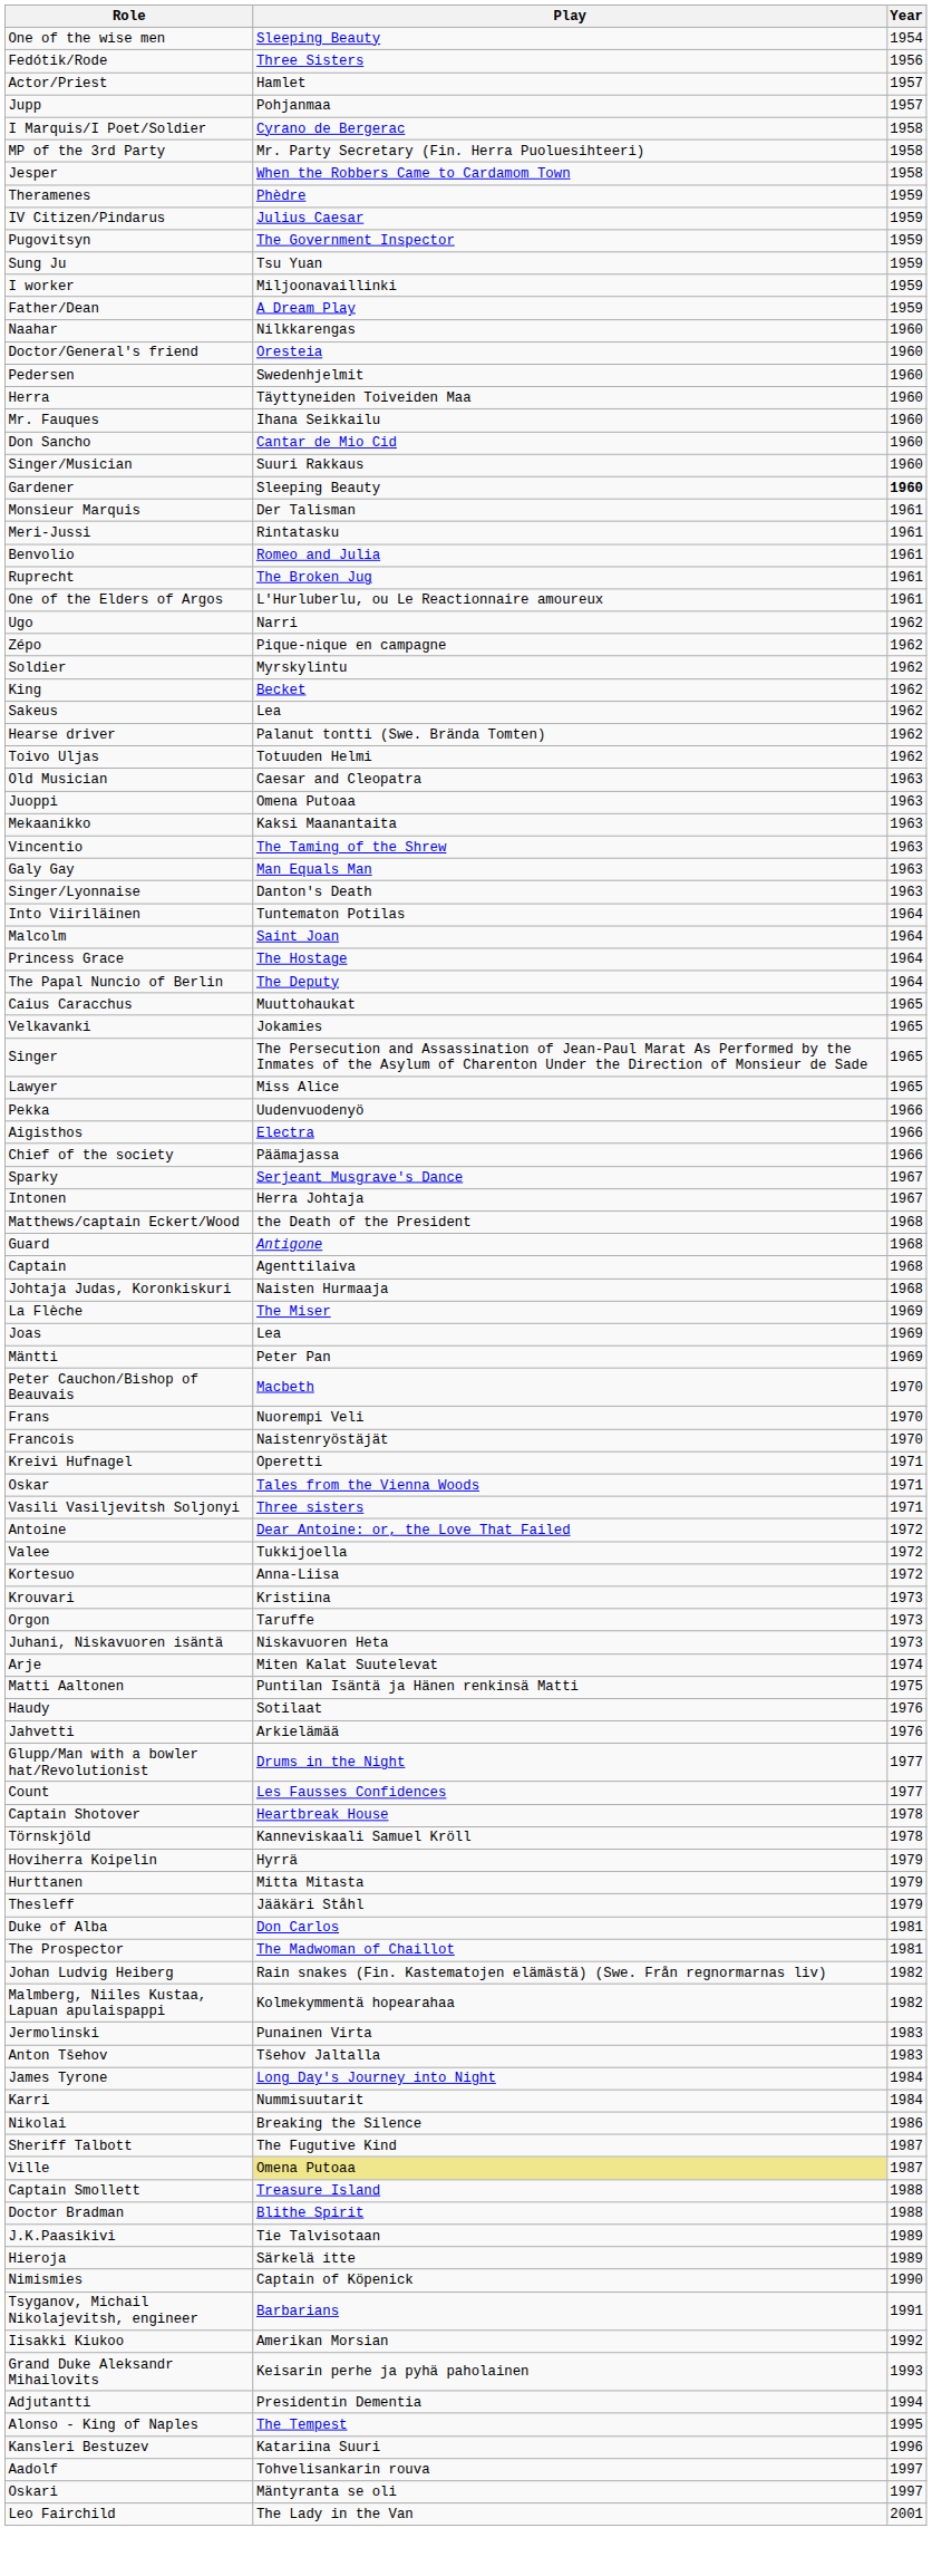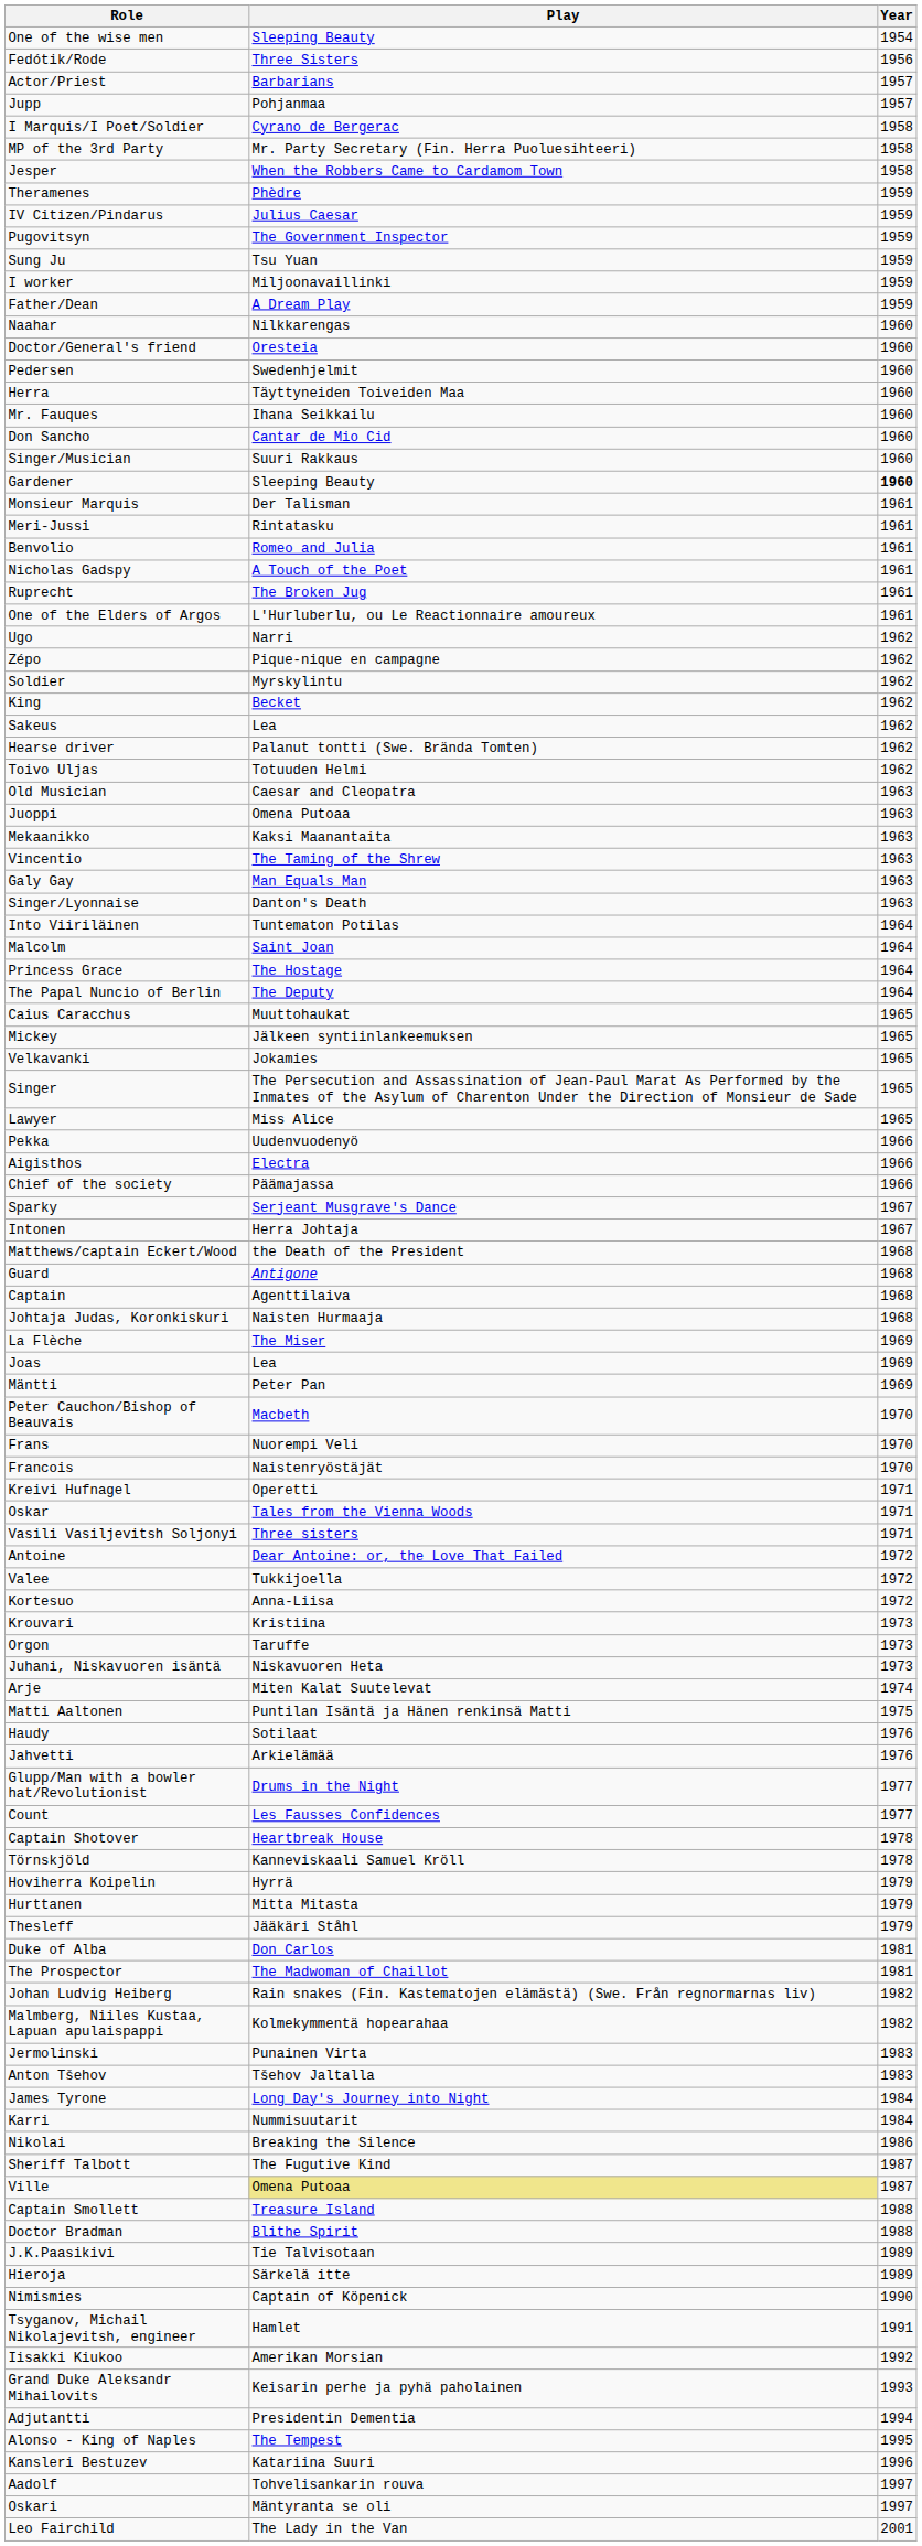 <table class="wikitable">
 <tr>
 <th>Role</th>
 <th>Play</th>
 <th>Year</th>
 </tr>
 <tr>
 <td>One of the wise men</td>
 <td><a href='#'>Sleeping Beauty</a></td>
 <td>1954</td>
 </tr>
 <tr>
 <td>Fedótik/Rode</td>
 <td><a href='#'>Three Sisters</a></td>
 <td>1956</td>
 </tr>
 <tr>
 <td>Actor/Priest</td>
-<td>Hamlet</td>
+<td><a href='#'>Barbarians</a></td>
 <td>1957</td>
 </tr>
 <tr>
 <td>Jupp</td>
 <td>Pohjanmaa</td>
 <td>1957</td>
 </tr>
 <tr>
 <td>I Marquis/I Poet/Soldier</td>
 <td><a href='#'>Cyrano de Bergerac</a></td>
 <td>1958</td>
 </tr>
 <tr>
 <td>MP of the 3rd Party</td>
 <td>Mr. Party Secretary (Fin. Herra Puoluesihteeri)</td>
 <td>1958</td>
 </tr>
 <tr>
 <td>Jesper</td>
 <td><a href='#'>When the Robbers Came to Cardamom Town</a></td>
 <td>1958</td>
 </tr>
 <tr>
 <td>Theramenes</td>
 <td><a href='#'>Phèdre</a></td>
 <td>1959</td>
 </tr>
 <tr>
 <td>IV Citizen/Pindarus</td>
 <td><a href='#'>Julius Caesar</a></td>
 <td>1959</td>
 </tr>
 <tr>
 <td>Pugovitsyn</td>
 <td><a href='#'>The Government Inspector</a></td>
 <td>1959</td>
 </tr>
 <tr>
 <td>Sung Ju</td>
 <td>Tsu Yuan</td>
 <td>1959</td>
 </tr>
 <tr>
 <td>I worker</td>
 <td>Miljoonavaillinki</td>
 <td>1959</td>
 </tr>
 <tr>
 <td>Father/Dean</td>
 <td><a href='#'>A Dream Play</a></td>
 <td>1959</td>
 </tr>
 <tr>
 <td>Naahar</td>
 <td>Nilkkarengas</td>
 <td>1960</td>
 </tr>
 <tr>
 <td>Doctor/General's friend</td>
 <td><a href='#'>Oresteia</a></td>
 <td>1960</td>
 </tr>
 <tr>
 <td>Pedersen</td>
 <td>Swedenhjelmit</td>
 <td>1960</td>
 </tr>
 <tr>
 <td>Herra</td>
 <td>Täyttyneiden Toiveiden Maa</td>
 <td>1960</td>
 </tr>
 <tr>
 <td>Mr. Fauques</td>
 <td>Ihana Seikkailu</td>
 <td>1960</td>
 </tr>
 <tr>
 <td>Don Sancho</td>
 <td><a href='#'>Cantar de Mio Cid</a></td>
 <td>1960</td>
 </tr>
 <tr>
 <td>Singer/Musician</td>
 <td>Suuri Rakkaus</td>
 <td>1960</td>
 </tr>
 <tr>
 <td>Gardener</td>
 <td>Sleeping Beauty</td>
 <td><strong>1960</strong></td>
 </tr>
 <tr>
 <td>Monsieur Marquis</td>
 <td>Der Talisman</td>
 <td>1961</td>
 </tr>
 <tr>
 <td>Meri-Jussi</td>
 <td>Rintatasku</td>
 <td>1961</td>
 </tr>
 <tr>
 <td>Benvolio</td>
 <td><a href='#'>Romeo and Julia</a></td>
 <td>1961</td>
 </tr>
 <tr>
+<td>Nicholas Gadspy</td>
+<td><a href='#'>A Touch of the Poet</a></td>
+<td>1961</td>
+</tr>
+<tr>
 <td>Ruprecht</td>
 <td><a href='#'>The Broken Jug</a></td>
 <td>1961</td>
 </tr>
 <tr>
 <td>One of the Elders of Argos</td>
 <td>L'Hurluberlu, ou Le Reactionnaire amoureux</td>
 <td>1961</td>
 </tr>
 <tr>
 <td>Ugo</td>
 <td>Narri</td>
 <td>1962</td>
 </tr>
 <tr>
 <td>Zépo</td>
 <td>Pique-nique en campagne</td>
 <td>1962</td>
 </tr>
 <tr>
 <td>Soldier</td>
 <td>Myrskylintu</td>
 <td>1962</td>
 </tr>
 <tr>
 <td>King</td>
 <td><a href='#'>Becket</a></td>
 <td>1962</td>
 </tr>
 <tr>
 <td>Sakeus</td>
 <td>Lea</td>
 <td>1962</td>
 </tr>
 <tr>
 <td>Hearse driver</td>
 <td>Palanut tontti (Swe. Brända Tomten)</td>
 <td>1962</td>
 </tr>
 <tr>
 <td>Toivo Uljas</td>
 <td>Totuuden Helmi</td>
 <td>1962</td>
 </tr>
 <tr>
 <td>Old Musician</td>
 <td>Caesar and Cleopatra</td>
 <td>1963</td>
 </tr>
 <tr>
 <td>Juoppi</td>
 <td>Omena Putoaa</td>
 <td>1963</td>
 </tr>
 <tr>
 <td>Mekaanikko</td>
 <td>Kaksi Maanantaita</td>
 <td>1963</td>
 </tr>
 <tr>
 <td>Vincentio</td>
 <td><a href='#'>The Taming of the Shrew</a></td>
 <td>1963</td>
 </tr>
 <tr>
 <td>Galy Gay</td>
 <td><a href='#'>Man Equals Man</a></td>
 <td>1963</td>
 </tr>
 <tr>
 <td>Singer/Lyonnaise</td>
 <td>Danton's Death</td>
 <td>1963</td>
 </tr>
 <tr>
 <td>Into Viiriläinen</td>
 <td>Tuntematon Potilas</td>
 <td>1964</td>
 </tr>
 <tr>
 <td>Malcolm</td>
 <td><a href='#'>Saint Joan</a></td>
 <td>1964</td>
 </tr>
 <tr>
 <td>Princess Grace</td>
 <td><a href='#'>The Hostage</a></td>
 <td>1964</td>
 </tr>
 <tr>
 <td>The Papal Nuncio of Berlin</td>
 <td><a href='#'>The Deputy</a></td>
 <td>1964</td>
 </tr>
 <tr>
 <td>Caius Caracchus</td>
 <td>Muuttohaukat</td>
+<td>1965</td>
+</tr>
+<tr>
+<td>Mickey</td>
+<td>Jälkeen syntiinlankeemuksen</td>
 <td>1965</td>
 </tr>
 <tr>
 <td>Velkavanki</td>
 <td>Jokamies</td>
 <td>1965</td>
 </tr>
 <tr>
 <td>Singer</td>
 <td>The Persecution and Assassination of Jean-Paul Marat As Performed by the Inmates of the Asylum of Charenton Under the Direction of Monsieur de Sade</td>
 <td>1965</td>
 </tr>
 <tr>
 <td>Lawyer</td>
 <td>Miss Alice</td>
 <td>1965</td>
 </tr>
 <tr>
 <td>Pekka</td>
 <td>Uudenvuodenyö</td>
 <td>1966</td>
 </tr>
 <tr>
 <td>Aigisthos</td>
 <td><a href='#'>Electra</a></td>
 <td>1966</td>
 </tr>
 <tr>
 <td>Chief of the society</td>
 <td>Päämajassa</td>
 <td>1966</td>
 </tr>
 <tr>
 <td>Sparky</td>
 <td><a href='#'>Serjeant Musgrave's Dance</a></td>
 <td>1967</td>
 </tr>
 <tr>
 <td>Intonen</td>
 <td>Herra Johtaja</td>
 <td>1967</td>
 </tr>
 <tr>
 <td>Matthews/captain Eckert/Wood</td>
 <td>the Death of the President</td>
 <td>1968</td>
 </tr>
 <tr>
 <td>Guard</td>
 <td><em><a href='#'>Antigone</a></em></td>
 <td>1968</td>
 </tr>
 <tr>
 <td>Captain</td>
 <td>Agenttilaiva</td>
 <td>1968</td>
 </tr>
 <tr>
 <td>Johtaja Judas, Koronkiskuri</td>
 <td>Naisten Hurmaaja</td>
 <td>1968</td>
 </tr>
 <tr>
 <td>La Flèche</td>
 <td><a href='#'>The Miser</a></td>
 <td>1969</td>
 </tr>
 <tr>
 <td>Joas</td>
 <td>Lea</td>
 <td>1969</td>
 </tr>
 <tr>
 <td>Mäntti</td>
 <td>Peter Pan</td>
 <td>1969</td>
 </tr>
 <tr>
 <td>Peter Cauchon/Bishop of Beauvais</td>
 <td><a href='#'>Macbeth</a></td>
 <td>1970</td>
 </tr>
 <tr>
 <td>Frans</td>
 <td>Nuorempi Veli</td>
 <td>1970</td>
 </tr>
 <tr>
 <td>Francois</td>
 <td>Naistenryöstäjät</td>
 <td>1970</td>
 </tr>
 <tr>
 <td>Kreivi Hufnagel</td>
 <td>Operetti</td>
 <td>1971</td>
 </tr>
 <tr>
 <td>Oskar</td>
 <td><a href='#'>Tales from the Vienna Woods</a></td>
 <td>1971</td>
 </tr>
 <tr>
 <td>Vasili Vasiljevitsh Soljonyi</td>
 <td><a href='#'>Three sisters</a></td>
 <td>1971</td>
 </tr>
 <tr>
 <td>Antoine</td>
 <td><a href='#'>Dear Antoine: or, the Love That Failed</a></td>
 <td>1972</td>
 </tr>
 <tr>
 <td>Valee</td>
 <td>Tukkijoella</td>
 <td>1972</td>
 </tr>
 <tr>
 <td>Kortesuo</td>
 <td>Anna-Liisa</td>
 <td>1972</td>
 </tr>
 <tr>
 <td>Krouvari</td>
 <td>Kristiina</td>
 <td>1973</td>
 </tr>
 <tr>
 <td>Orgon</td>
 <td>Taruffe</td>
 <td>1973</td>
 </tr>
 <tr>
 <td>Juhani, Niskavuoren isäntä</td>
 <td>Niskavuoren Heta</td>
 <td>1973</td>
 </tr>
 <tr>
 <td>Arje</td>
 <td>Miten Kalat Suutelevat</td>
 <td>1974</td>
 </tr>
 <tr>
 <td>Matti Aaltonen</td>
 <td>Puntilan Isäntä ja Hänen renkinsä Matti</td>
 <td>1975</td>
 </tr>
 <tr>
 <td>Haudy</td>
 <td>Sotilaat</td>
 <td>1976</td>
 </tr>
 <tr>
 <td>Jahvetti</td>
 <td>Arkielämää</td>
 <td>1976</td>
 </tr>
 <tr>
 <td>Glupp/Man with a bowler hat/Revolutionist</td>
 <td><a href='#'>Drums in the Night</a></td>
 <td>1977</td>
 </tr>
 <tr>
 <td>Count</td>
 <td><a href='#'>Les Fausses Confidences</a></td>
 <td>1977</td>
 </tr>
 <tr>
 <td>Captain Shotover</td>
 <td><a href='#'>Heartbreak House</a></td>
 <td>1978</td>
 </tr>
 <tr>
 <td>Törnskjöld</td>
 <td>Kanneviskaali Samuel Kröll</td>
 <td>1978</td>
 </tr>
 <tr>
 <td>Hoviherra Koipelin</td>
 <td>Hyrrä</td>
 <td>1979</td>
 </tr>
 <tr>
 <td>Hurttanen</td>
 <td>Mitta Mitasta</td>
 <td>1979</td>
 </tr>
 <tr>
 <td>Thesleff</td>
 <td>Jääkäri Ståhl</td>
 <td>1979</td>
 </tr>
 <tr>
 <td>Duke of Alba</td>
 <td><a href='#'>Don Carlos</a></td>
 <td>1981</td>
 </tr>
 <tr>
 <td>The Prospector</td>
 <td><a href='#'>The Madwoman of Chaillot</a></td>
 <td>1981</td>
 </tr>
 <tr>
 <td>Johan Ludvig Heiberg</td>
 <td>Rain snakes (Fin. Kastematojen elämästä) (Swe. Från regnormarnas liv)</td>
 <td>1982</td>
 </tr>
 <tr>
 <td>Malmberg, Niiles Kustaa, Lapuan apulaispappi</td>
 <td>Kolmekymmentä hopearahaa</td>
 <td>1982</td>
 </tr>
 <tr>
 <td>Jermolinski</td>
 <td>Punainen Virta</td>
 <td>1983</td>
 </tr>
 <tr>
 <td>Anton Tšehov</td>
 <td>Tšehov Jaltalla</td>
 <td>1983</td>
 </tr>
 <tr>
 <td>James Tyrone</td>
 <td><a href='#'>Long Day's Journey into Night</a></td>
 <td>1984</td>
 </tr>
 <tr>
 <td>Karri</td>
 <td>Nummisuutarit</td>
 <td>1984</td>
 </tr>
 <tr>
 <td>Nikolai</td>
 <td>Breaking the Silence</td>
 <td>1986</td>
 </tr>
 <tr>
 <td>Sheriff Talbott</td>
 <td>The Fugutive Kind</td>
 <td>1987</td>
 </tr>
 <tr>
 <td>Ville</td>
 <td style="background: khaki;">Omena Putoaa</td>
 <td>1987</td>
 </tr>
 <tr>
 <td>Captain Smollett</td>
 <td><a href='#'>Treasure Island</a></td>
 <td>1988</td>
 </tr>
 <tr>
 <td>Doctor Bradman</td>
 <td><a href='#'>Blithe Spirit</a></td>
 <td>1988</td>
 </tr>
 <tr>
 <td>J.K.Paasikivi</td>
 <td>Tie Talvisotaan</td>
 <td>1989</td>
 </tr>
 <tr>
 <td>Hieroja</td>
 <td>Särkelä itte</td>
 <td>1989</td>
 </tr>
 <tr>
 <td>Nimismies</td>
 <td>Captain of Köpenick</td>
 <td>1990</td>
 </tr>
 <tr>
 <td>Tsyganov, Michail Nikolajevitsh, engineer</td>
-<td><a href='#'>Barbarians</a></td>
+<td>Hamlet</td>
 <td>1991</td>
 </tr>
 <tr>
 <td>Iisakki Kiukoo</td>
 <td>Amerikan Morsian</td>
 <td>1992</td>
 </tr>
 <tr>
 <td>Grand Duke Aleksandr Mihailovits</td>
 <td>Keisarin perhe ja pyhä paholainen</td>
 <td>1993</td>
 </tr>
 <tr>
 <td>Adjutantti</td>
 <td>Presidentin Dementia</td>
 <td>1994</td>
 </tr>
 <tr>
 <td>Alonso - King of Naples</td>
 <td><a href='#'>The Tempest</a></td>
 <td>1995</td>
 </tr>
 <tr>
 <td>Kansleri Bestuzev</td>
 <td>Katariina Suuri</td>
 <td>1996</td>
 </tr>
 <tr>
 <td>Aadolf</td>
 <td>Tohvelisankarin rouva</td>
 <td>1997</td>
 </tr>
 <tr>
 <td>Oskari</td>
 <td>Mäntyranta se oli</td>
 <td>1997</td>
 </tr>
 <tr>
 <td>Leo Fairchild</td>
 <td>The Lady in the Van</td>
 <td>2001</td>
 </tr>
 </table>
